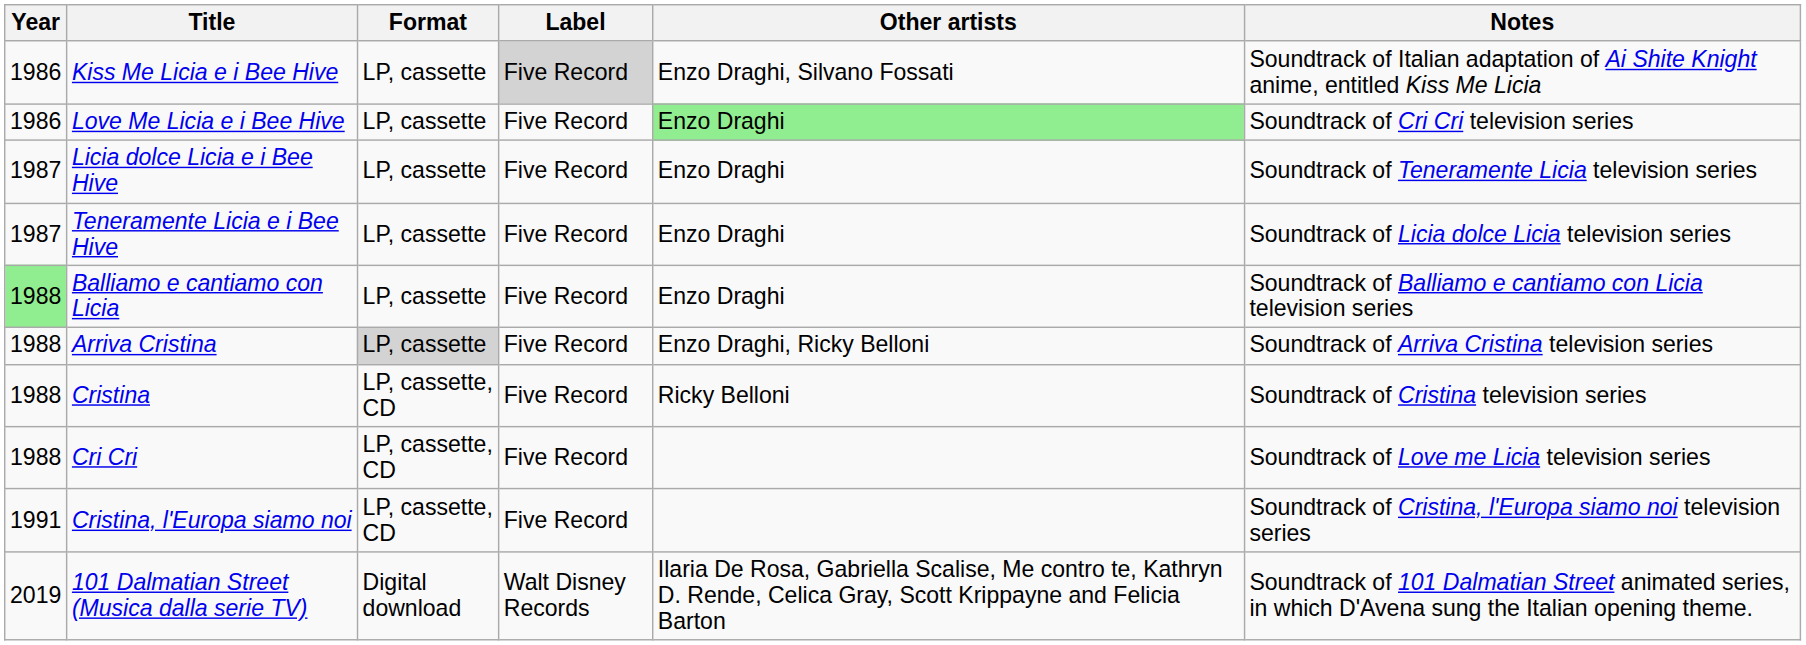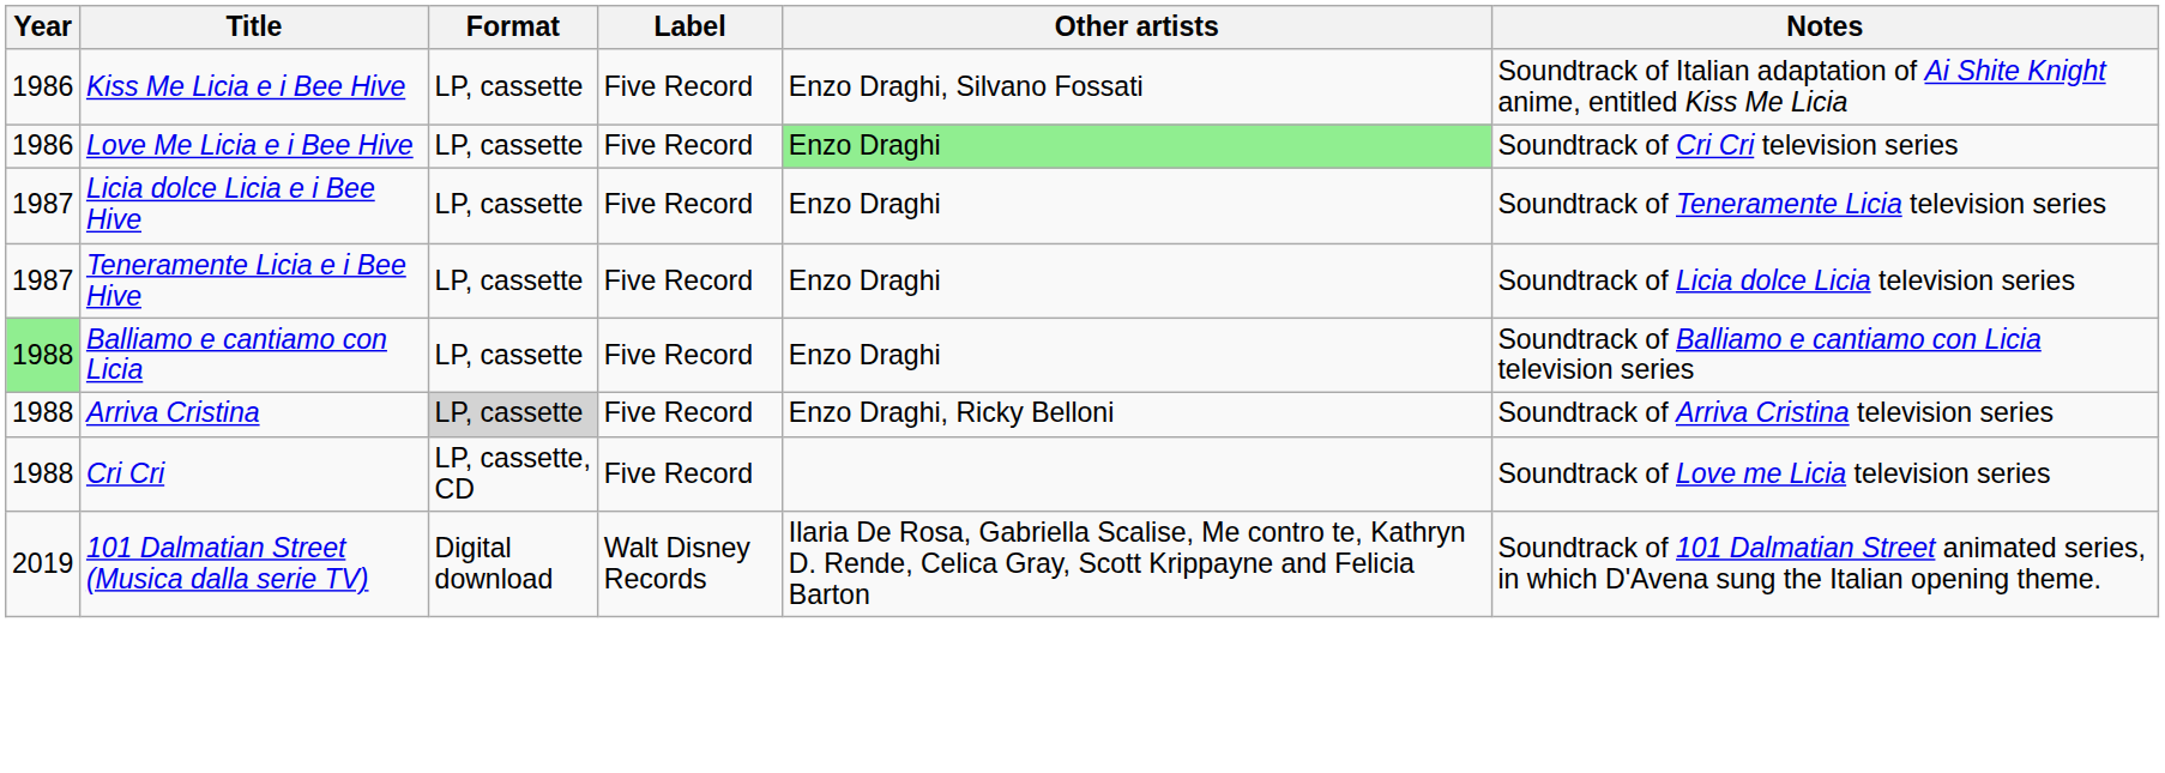 <table class=wikitable>
 <tr>
 <th>Year</th>
 <th>Title</th>
 <th>Format</th>
 <th>Label</th>
 <th>Other artists</th>
 <th>Notes</th>
 </tr>
 <tr>
 <td>1986</td>
 <td><em><a href='#'>Kiss Me Licia e i Bee Hive</a></em></td>
 <td>LP, cassette</td>
-<td style="background: lightgrey;">Five Record</td>
+<td>Five Record</td>
 <td>Enzo Draghi, Silvano Fossati</td>
 <td>Soundtrack of Italian adaptation of <em><a href='#'>Ai Shite Knight</a></em> anime, entitled <em>Kiss Me Licia</em></td>
 </tr>
 <tr>
 <td>1986</td>
 <td><em><a href='#'>Love Me Licia e i Bee Hive</a></em></td>
 <td>LP, cassette</td>
 <td>Five Record</td>
 <td style="background: lightgreen;">Enzo Draghi</td>
 <td>Soundtrack of <em><a href='#'>Cri Cri</a></em> television series</td>
 </tr>
 <tr>
 <td>1987</td>
 <td><em><a href='#'>Licia dolce Licia e i Bee Hive</a></em></td>
 <td>LP, cassette</td>
 <td>Five Record</td>
 <td>Enzo Draghi</td>
 <td>Soundtrack of <em><a href='#'>Teneramente Licia</a></em> television series</td>
 </tr>
 <tr>
 <td>1987</td>
 <td><em><a href='#'>Teneramente Licia e i Bee Hive</a></em></td>
 <td>LP, cassette</td>
 <td>Five Record</td>
 <td>Enzo Draghi</td>
 <td>Soundtrack of <em><a href='#'>Licia dolce Licia</a></em> television series</td>
 </tr>
 <tr>
 <td style="background: lightgreen;">1988</td>
 <td><em><a href='#'>Balliamo e cantiamo con Licia</a></em></td>
 <td>LP, cassette</td>
 <td>Five Record</td>
 <td>Enzo Draghi</td>
 <td>Soundtrack of <em><a href='#'>Balliamo e cantiamo con Licia</a></em> television series</td>
 </tr>
 <tr>
 <td>1988</td>
 <td><em><a href='#'>Arriva Cristina</a></em></td>
 <td style="background: lightgrey;">LP, cassette</td>
 <td>Five Record</td>
 <td>Enzo Draghi, Ricky Belloni</td>
 <td>Soundtrack of <em><a href='#'>Arriva Cristina</a></em> television series</td>
 </tr>
 <tr>
 <td>1988</td>
-<td><em><a href='#'>Cristina</a></em></td>
-<td>LP, cassette, CD</td>
-<td>Five Record</td>
-<td>Ricky Belloni</td>
-<td>Soundtrack of <em><a href='#'>Cristina</a></em> television series</td>
-</tr>
-<tr>
-<td>1988</td>
 <td><em><a href='#'>Cri Cri</a></em></td>
 <td>LP, cassette, CD</td>
 <td>Five Record</td>
 <td></td>
 <td>Soundtrack of <em><a href='#'>Love me Licia</a></em> television series</td>
-</tr>
-<tr>
-<td>1991</td>
-<td><em><a href='#'>Cristina, l'Europa siamo noi</a></em></td>
-<td>LP, cassette, CD</td>
-<td>Five Record</td>
-<td></td>
-<td>Soundtrack of <em><a href='#'>Cristina, l'Europa siamo noi</a></em> television series</td>
 </tr>
 <tr>
 <td>2019</td>
 <td><em><a href='#'>101 Dalmatian Street (Musica dalla serie TV)</a></em></td>
 <td>Digital download</td>
 <td>Walt Disney Records</td>
 <td>Ilaria De Rosa, Gabriella Scalise, Me contro te, Kathryn D. Rende, Celica Gray, Scott Krippayne and Felicia Barton</td>
 <td>Soundtrack of <em><a href='#'>101 Dalmatian Street</a></em> animated series, in which D'Avena sung the Italian opening theme.</td>
 </tr>
 </table>
